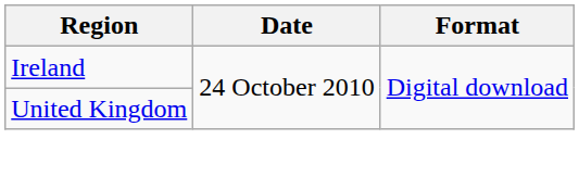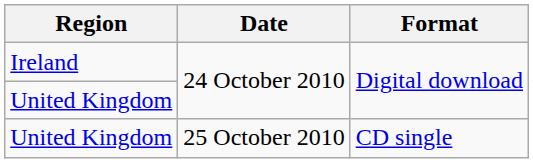 <table class=wikitable>
 <tr>
 <th>Region</th>
 <th>Date</th>
 <th>Format</th>
 </tr>
 <tr>
 <td><a href='#'>Ireland</a></td>
 <td align="center" rowspan="2">24 October 2010</td>
 <td align="center" rowspan="2"><a href='#'>Digital download</a></td>
 </tr>
 <tr>
 <td><a href='#'>United Kingdom</a></td>
 </tr>
+<tr>
+<td><a href='#'>United Kingdom</a></td>
+<td>25 October 2010</td>
+<td><a href='#'>CD single</a></td>
+</tr>
 </table>
